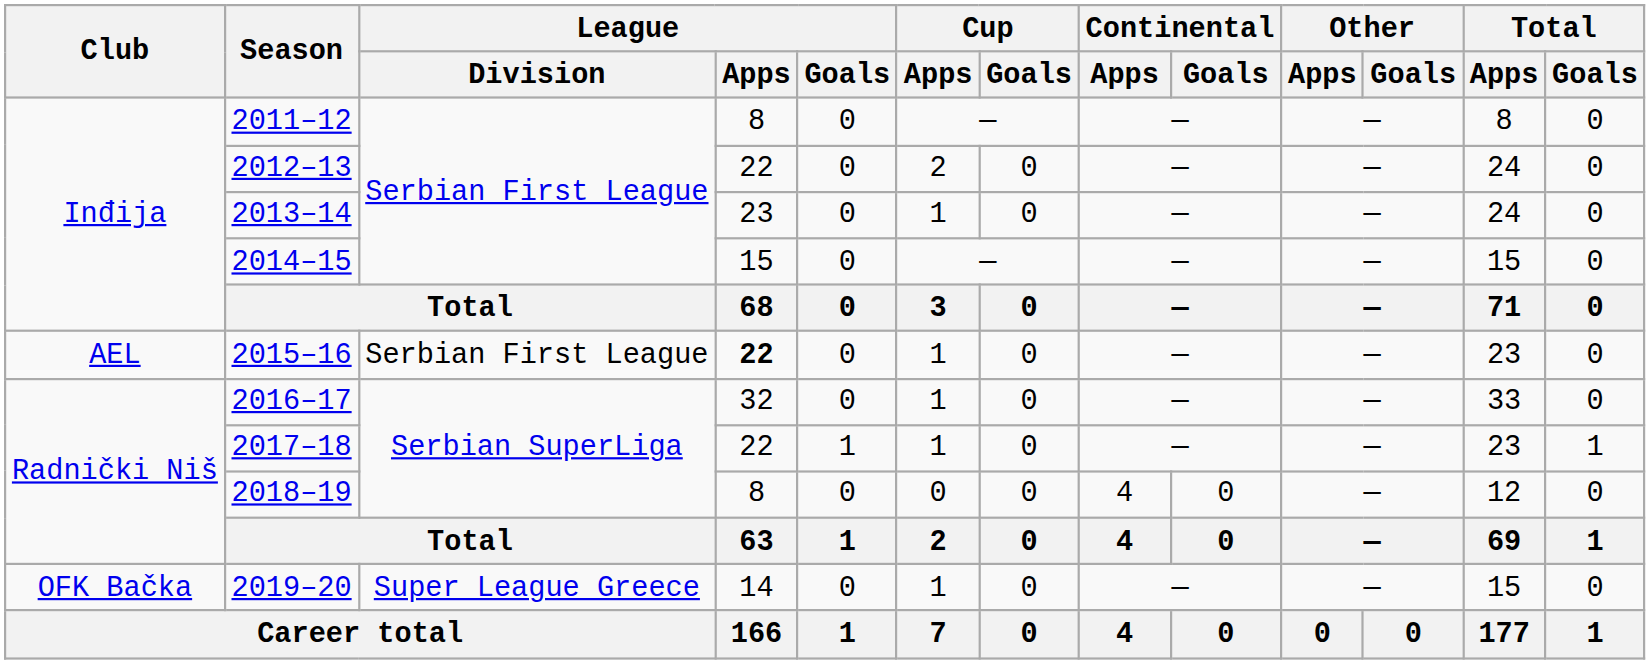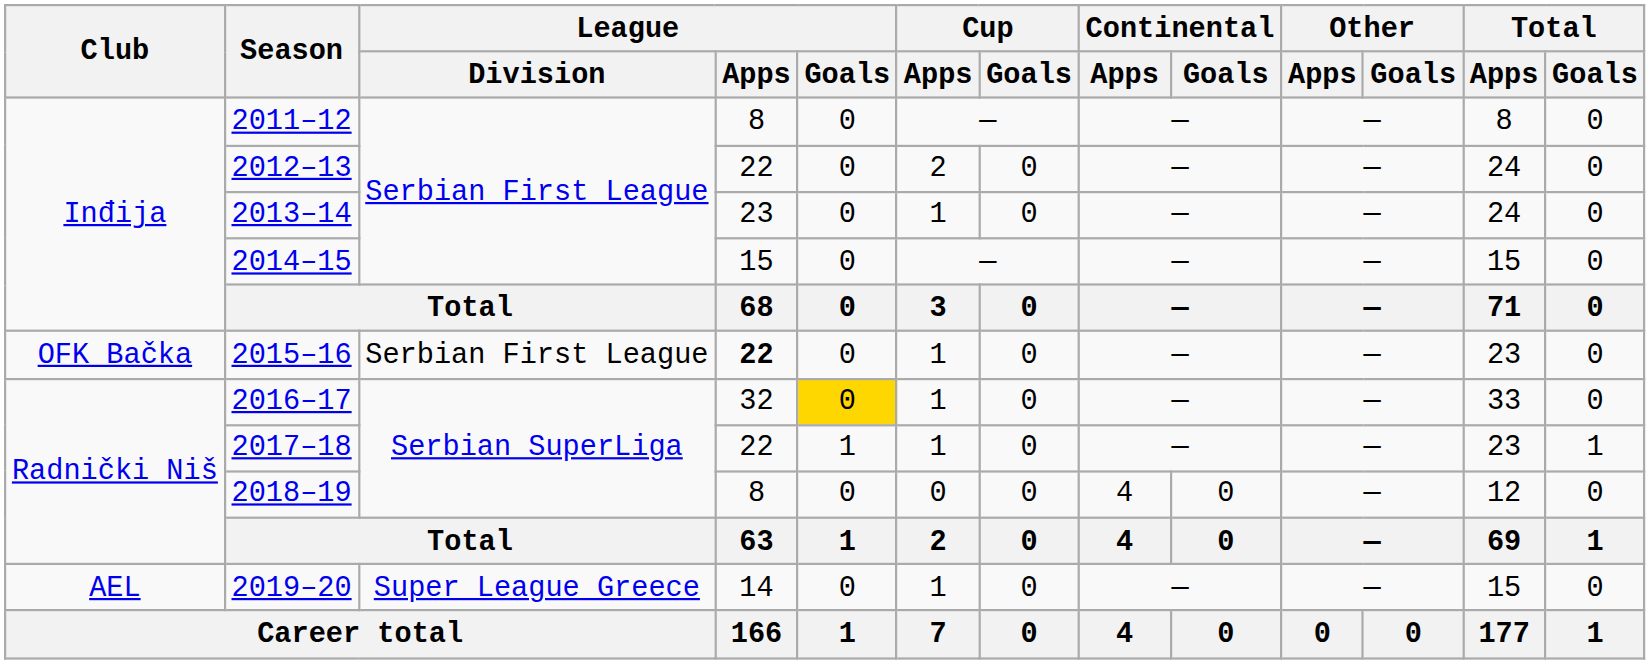 <table class="wikitable" style="text-align:center">
 <tr>
 <th rowspan="2">Club</th>
 <th rowspan="2">Season</th>
 <th colspan="3">League</th>
 <th colspan="2">Cup</th>
 <th colspan="2">Continental</th>
 <th colspan="2">Other</th>
 <th colspan="2">Total</th>
 </tr>
 <tr>
 <th>Division</th>
 <th>Apps</th>
 <th>Goals</th>
 <th>Apps</th>
 <th>Goals</th>
 <th>Apps</th>
 <th>Goals</th>
 <th>Apps</th>
 <th>Goals</th>
 <th>Apps</th>
 <th>Goals</th>
 </tr>
 <tr>
 <td rowspan=5><a href='#'>Inđija</a></td>
 <td><a href='#'>2011–12</a></td>
 <td rowspan=4><a href='#'>Serbian First League</a></td>
 <td>8</td>
 <td>0</td>
 <td colspan="2">—</td>
 <td colspan="2">—</td>
 <td colspan="2">—</td>
 <td>8</td>
 <td>0</td>
 </tr>
 <tr>
 <td><a href='#'>2012–13</a></td>
 <td>22</td>
 <td>0</td>
 <td>2</td>
 <td>0</td>
 <td colspan="2">—</td>
 <td colspan="2">—</td>
 <td>24</td>
 <td>0</td>
 </tr>
 <tr>
 <td><a href='#'>2013–14</a></td>
 <td>23</td>
 <td>0</td>
 <td>1</td>
 <td>0</td>
 <td colspan="2">—</td>
 <td colspan="2">—</td>
 <td>24</td>
 <td>0</td>
 </tr>
 <tr>
 <td><a href='#'>2014–15</a></td>
 <td>15</td>
 <td>0</td>
 <td colspan="2">—</td>
 <td colspan="2">—</td>
 <td colspan="2">—</td>
 <td>15</td>
 <td>0</td>
 </tr>
 <tr>
 <th colspan="2">Total</th>
 <th>68</th>
 <th>0</th>
 <th>3</th>
 <th>0</th>
 <th colspan="2">—</th>
 <th colspan="2">—</th>
 <th>71</th>
 <th>0</th>
 </tr>
 <tr>
-<td><a href='#'>AEL</a></td>
+<td><a href='#'>OFK Bačka</a></td>
 <td><a href='#'>2015–16</a></td>
 <td>Serbian First League</td>
 <td><strong>22</strong></td>
 <td>0</td>
 <td>1</td>
 <td>0</td>
 <td colspan="2">—</td>
 <td colspan="2">—</td>
 <td>23</td>
 <td>0</td>
 </tr>
 <tr>
 <td rowspan=4><a href='#'>Radnički Niš</a></td>
 <td><a href='#'>2016–17</a></td>
 <td rowspan=3><a href='#'>Serbian SuperLiga</a></td>
 <td>32</td>
-<td>0</td>
+<td style="background: gold;">0</td>
 <td>1</td>
 <td>0</td>
 <td colspan="2">—</td>
 <td colspan="2">—</td>
 <td>33</td>
 <td>0</td>
 </tr>
 <tr>
 <td><a href='#'>2017–18</a></td>
 <td>22</td>
 <td>1</td>
 <td>1</td>
 <td>0</td>
 <td colspan="2">—</td>
 <td colspan="2">—</td>
 <td>23</td>
 <td>1</td>
 </tr>
 <tr>
 <td><a href='#'>2018–19</a></td>
 <td>8</td>
 <td>0</td>
 <td>0</td>
 <td>0</td>
 <td>4</td>
 <td>0</td>
 <td colspan="2">—</td>
 <td>12</td>
 <td>0</td>
 </tr>
 <tr>
 <th colspan="2">Total</th>
 <th>63</th>
 <th>1</th>
 <th>2</th>
 <th>0</th>
 <th>4</th>
 <th>0</th>
 <th colspan="2">—</th>
 <th>69</th>
 <th>1</th>
 </tr>
 <tr>
-<td><a href='#'>OFK Bačka</a></td>
+<td><a href='#'>AEL</a></td>
 <td><a href='#'>2019–20</a></td>
 <td><a href='#'>Super League Greece</a></td>
 <td>14</td>
 <td>0</td>
 <td>1</td>
 <td>0</td>
 <td colspan="2">—</td>
 <td colspan="2">—</td>
 <td>15</td>
 <td>0</td>
 </tr>
 <tr>
 <th colspan="3">Career total</th>
 <th>166</th>
 <th>1</th>
 <th>7</th>
 <th>0</th>
 <th>4</th>
 <th>0</th>
 <th>0</th>
 <th>0</th>
 <th>177</th>
 <th>1</th>
 </tr>
 </table>
